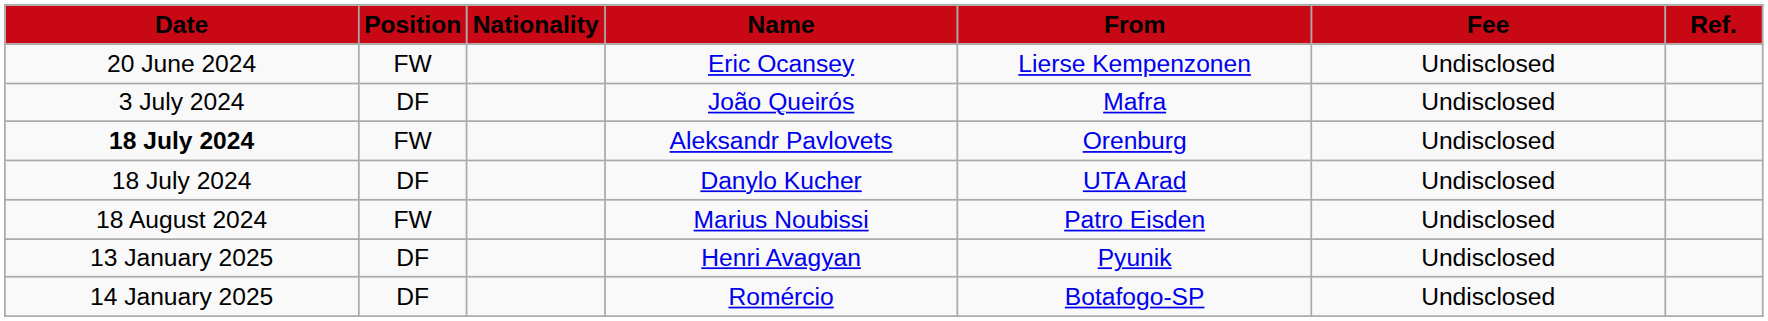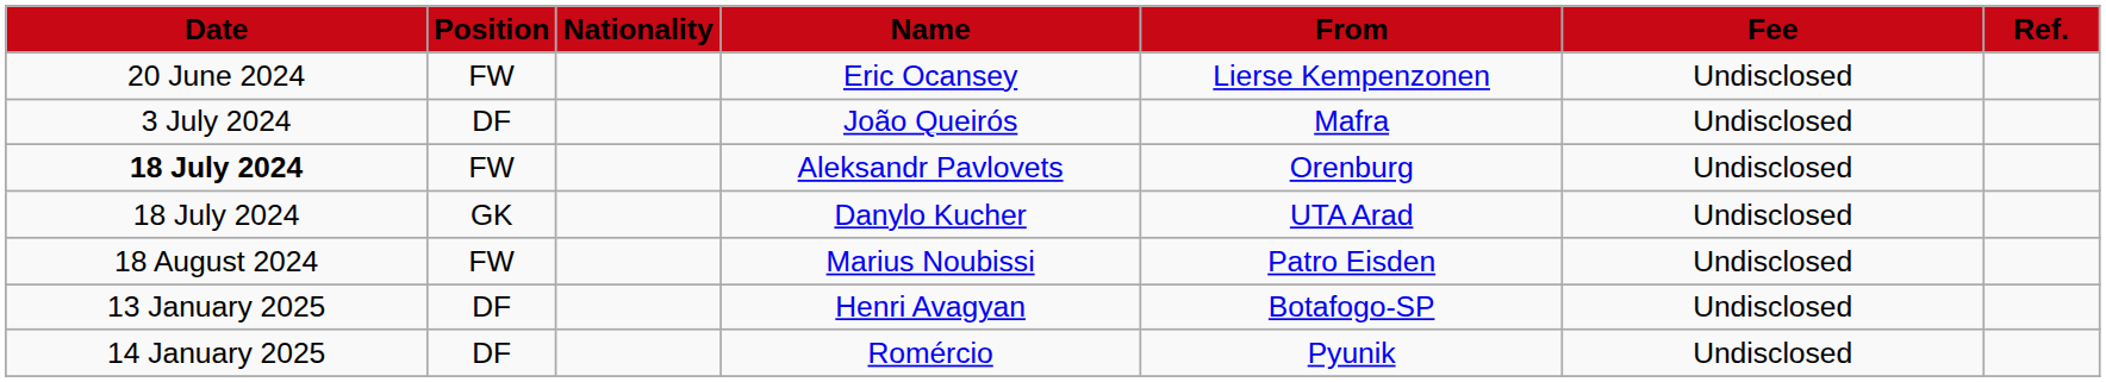 <table class="wikitable"  style="text-align:center; font-size:90%; ">
 <tr>
 <th style="background:#C80815; color:black; width:200px;">Date</th>
 <th style="background:#C80815; color:black; width:50px;">Position</th>
 <th style="background:#C80815; color:black; width:50px;">Nationality</th>
 <th style="background:#C80815; color:black; width:200px;">Name</th>
 <th style="background:#C80815; color:black; width:200px;">From</th>
 <th style="background:#C80815; color:black; width:200px;">Fee</th>
 <th style="background:#C80815; color:black; width:50px;">Ref.</th>
 </tr>
 <tr>
 <td>20 June 2024</td>
 <td>FW</td>
 <td></td>
 <td><a href='#'>Eric Ocansey</a></td>
 <td><a href='#'>Lierse Kempenzonen</a></td>
 <td>Undisclosed</td>
 <td></td>
 </tr>
 <tr>
 <td>3 July 2024</td>
 <td>DF</td>
 <td></td>
 <td><a href='#'>João Queirós</a></td>
 <td><a href='#'>Mafra</a></td>
 <td>Undisclosed</td>
 <td></td>
 </tr>
 <tr>
 <td><strong>18 July 2024</strong></td>
 <td>FW</td>
 <td></td>
 <td><a href='#'>Aleksandr Pavlovets</a></td>
 <td><a href='#'>Orenburg</a></td>
 <td>Undisclosed</td>
 <td></td>
 </tr>
 <tr>
 <td>18 July 2024</td>
-<td>DF</td>
+<td>GK</td>
 <td></td>
 <td><a href='#'>Danylo Kucher</a></td>
 <td><a href='#'>UTA Arad</a></td>
 <td>Undisclosed</td>
 <td></td>
 </tr>
 <tr>
 <td>18 August 2024</td>
 <td>FW</td>
 <td></td>
 <td><a href='#'>Marius Noubissi</a></td>
 <td><a href='#'>Patro Eisden</a></td>
 <td>Undisclosed</td>
 <td></td>
 </tr>
 <tr>
 <td>13 January 2025</td>
 <td>DF</td>
 <td></td>
 <td><a href='#'>Henri Avagyan</a></td>
-<td><a href='#'>Pyunik</a></td>
+<td><a href='#'>Botafogo-SP</a></td>
 <td>Undisclosed</td>
 <td></td>
 </tr>
 <tr>
 <td>14 January 2025</td>
 <td>DF</td>
 <td></td>
 <td><a href='#'>Romércio</a></td>
-<td><a href='#'>Botafogo-SP</a></td>
+<td><a href='#'>Pyunik</a></td>
 <td>Undisclosed</td>
 <td></td>
 </tr>
 </table>
